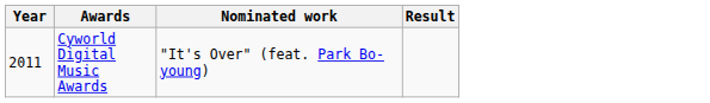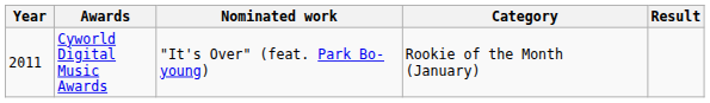 <table class="wikitable">
 <tr>
 <th style="width:40px;">Year</th>
 <th style="width:90px;">Awards</th>
 <th style="width:225px;">Nominated work</th>
+<th style="width:225px;">Category</th>
 <th>Result</th>
 </tr>
 <tr>
 <td>2011</td>
 <td><a href='#'>Cyworld Digital Music Awards</a></td>
 <td>"It's Over" (feat. <a href='#'>Park Bo-young</a>)</td>
+<td>Rookie of the Month (January)</td>
 <td></td>
 </tr>
 </table>
